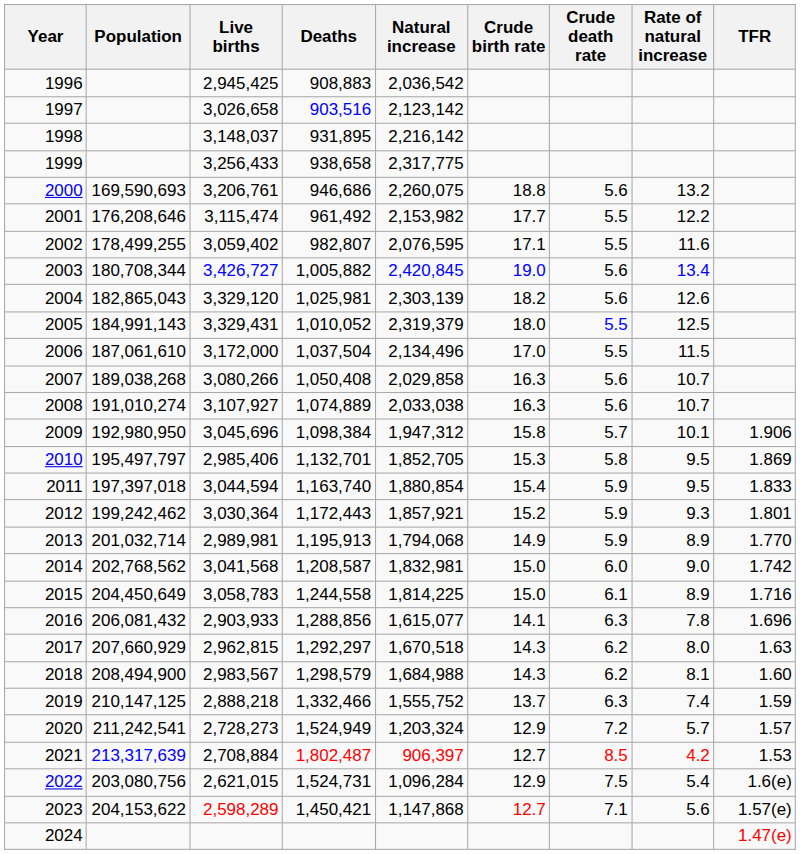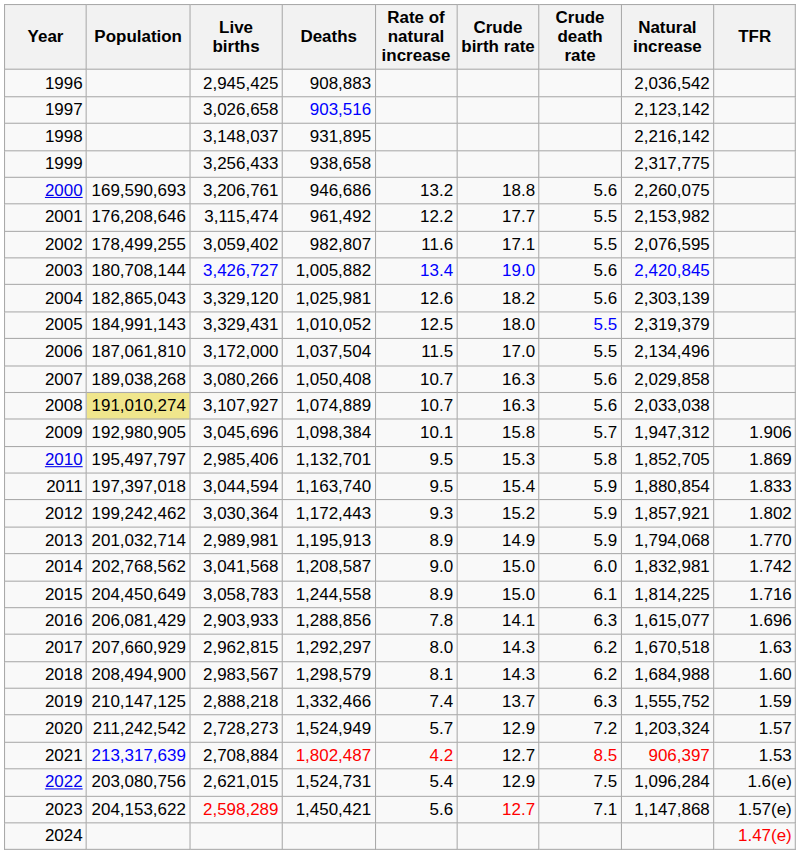 <table class="wikitable sortable" style="text-align: right;">
 <tr>
 <th width="70">Year</th>
 <th width="90">Population</th>
 <th width="80">Live births</th>
 <th width="80">Deaths</th>
-<th width="80">Natural increase</th>
+<th width="70">Rate of natural increase</th>
 <th width="70">Crude birth rate</th>
 <th width="70">Crude death rate</th>
-<th width="70">Rate of natural increase</th>
+<th width="80">Natural increase</th>
 <th width="70">TFR</th>
 </tr>
 <tr>
 <td align="right">1996</td>
 <td align="right"></td>
 <td align="right">2,945,425</td>
 <td align="right">908,883</td>
-<td align="right">2,036,542</td>
 <td align="right"></td>
 <td align="right"></td>
 <td align="right"></td>
+<td align="right">2,036,542</td>
 <td align="right"></td>
 </tr>
 <tr>
 <td align="right">1997</td>
 <td align="right"></td>
 <td align="right">3,026,658</td>
 <td align="right" style="color: blue">903,516</td>
-<td align="right">2,123,142</td>
 <td align="right"></td>
 <td align="right"></td>
 <td align="right"></td>
+<td align="right">2,123,142</td>
 <td align="right"></td>
 </tr>
 <tr>
 <td align="right">1998</td>
 <td align="right"></td>
 <td align="right">3,148,037</td>
 <td align="right">931,895</td>
-<td align="right">2,216,142</td>
 <td align="right"></td>
 <td align="right"></td>
 <td align="right"></td>
+<td align="right">2,216,142</td>
 <td align="right"></td>
 </tr>
 <tr>
 <td align="right">1999</td>
 <td align="right"></td>
 <td align="right">3,256,433</td>
 <td align="right">938,658</td>
-<td align="right">2,317,775</td>
 <td align="right"></td>
 <td align="right"></td>
 <td align="right"></td>
+<td align="right">2,317,775</td>
 <td align="right"></td>
 </tr>
 <tr>
 <td align="right"><a href='#'>2000</a></td>
 <td align="right">169,590,693</td>
 <td align="right">3,206,761</td>
 <td align="right">946,686</td>
-<td align="right">2,260,075</td>
+<td align="right">13.2</td>
 <td align="right">18.8</td>
 <td align="right">5.6</td>
-<td align="right">13.2</td>
+<td align="right">2,260,075</td>
 <td align="right"></td>
 </tr>
 <tr>
 <td align="right">2001</td>
 <td align="right">176,208,646</td>
 <td align="right">3,115,474</td>
 <td align="right">961,492</td>
-<td align="right">2,153,982</td>
+<td align="right">12.2</td>
 <td align="right">17.7</td>
 <td align="right">5.5</td>
-<td align="right">12.2</td>
+<td align="right">2,153,982</td>
 <td align="right"></td>
 </tr>
 <tr>
 <td align="right">2002</td>
 <td align="right">178,499,255</td>
 <td align="right">3,059,402</td>
 <td align="right">982,807</td>
-<td align="right">2,076,595</td>
+<td align="right">11.6</td>
 <td align="right">17.1</td>
 <td align="right">5.5</td>
-<td align="right">11.6</td>
+<td align="right">2,076,595</td>
 <td align="right"></td>
 </tr>
 <tr>
 <td align="right">2003</td>
-<td align="right">180,708,344</td>
+<td align="right">180,708,144</td>
 <td align="right" style="color: blue">3,426,727</td>
 <td align="right">1,005,882</td>
-<td style="color:blue">2,420,845</td>
+<td style="color:blue;">13.4</td>
 <td style="color:blue">19.0</td>
 <td align="right">5.6</td>
-<td style="color:blue;">13.4</td>
+<td style="color:blue">2,420,845</td>
 <td align="right"></td>
 </tr>
 <tr>
 <td align="right">2004</td>
 <td align="right">182,865,043</td>
 <td align="right">3,329,120</td>
 <td align="right">1,025,981</td>
-<td align="right">2,303,139</td>
+<td align="right">12.6</td>
 <td align="right">18.2</td>
 <td align="right">5.6</td>
-<td align="right">12.6</td>
+<td align="right">2,303,139</td>
 <td align="right"></td>
 </tr>
 <tr>
 <td align="right">2005</td>
 <td align="right">184,991,143</td>
 <td align="right">3,329,431</td>
 <td align="right">1,010,052</td>
-<td align="right">2,319,379</td>
+<td align="right">12.5</td>
 <td align="right">18.0</td>
 <td style="color:blue">5.5</td>
-<td align="right">12.5</td>
+<td align="right">2,319,379</td>
 <td align="right"></td>
 </tr>
 <tr>
 <td align="right">2006</td>
-<td align="right">187,061,610</td>
+<td align="right">187,061,810</td>
 <td align="right">3,172,000</td>
 <td align="right">1,037,504</td>
-<td align="right">2,134,496</td>
+<td align="right">11.5</td>
 <td align="right">17.0</td>
 <td align="right">5.5</td>
-<td align="right">11.5</td>
+<td align="right">2,134,496</td>
 <td align="right"></td>
 </tr>
 <tr>
 <td align="right">2007</td>
 <td align="right">189,038,268</td>
 <td align="right">3,080,266</td>
 <td align="right">1,050,408</td>
-<td align="right">2,029,858</td>
+<td align="right">10.7</td>
 <td align="right">16.3</td>
 <td align="right">5.6</td>
-<td align="right">10.7</td>
+<td align="right">2,029,858</td>
 <td align="right"></td>
 </tr>
 <tr>
 <td align="right">2008</td>
-<td align="right">191,010,274</td>
+<td align="right" style="background: khaki;">191,010,274</td>
 <td align="right">3,107,927</td>
 <td align="right">1,074,889</td>
-<td align="right">2,033,038</td>
+<td align="right">10.7</td>
 <td align="right">16.3</td>
 <td align="right">5.6</td>
-<td align="right">10.7</td>
+<td align="right">2,033,038</td>
 <td align="right"></td>
 </tr>
 <tr>
 <td align="right">2009</td>
-<td align="right">192,980,950</td>
+<td align="right">192,980,905</td>
 <td align="right">3,045,696</td>
 <td align="right">1,098,384</td>
-<td align="right">1,947,312</td>
+<td align="right">10.1</td>
 <td align="right">15.8</td>
 <td align="right">5.7</td>
-<td align="right">10.1</td>
+<td align="right">1,947,312</td>
 <td align="right">1.906</td>
 </tr>
 <tr>
 <td align="right"><a href='#'>2010</a></td>
 <td align="right">195,497,797</td>
 <td align="right">2,985,406</td>
 <td align="right">1,132,701</td>
-<td align="right">1,852,705</td>
+<td align="right">9.5</td>
 <td align="right">15.3</td>
 <td align="right">5.8</td>
-<td align="right">9.5</td>
+<td align="right">1,852,705</td>
 <td align="right">1.869</td>
 </tr>
 <tr>
 <td align="right">2011</td>
 <td align="right">197,397,018</td>
 <td align="right">3,044,594</td>
 <td align="right">1,163,740</td>
-<td align="right">1,880,854</td>
+<td align="right">9.5</td>
 <td align="right">15.4</td>
 <td align="right">5.9</td>
-<td align="right">9.5</td>
+<td align="right">1,880,854</td>
 <td align="right">1.833</td>
 </tr>
 <tr>
 <td align="right">2012</td>
 <td align="right">199,242,462</td>
 <td align="right">3,030,364</td>
 <td align="right">1,172,443</td>
-<td align="right">1,857,921</td>
+<td align="right">9.3</td>
 <td align="right">15.2</td>
 <td align="right">5.9</td>
-<td align="right">9.3</td>
-<td align="right">1.801</td>
+<td align="right">1,857,921</td>
+<td align="right">1.802</td>
 </tr>
 <tr>
 <td align="right">2013</td>
 <td align="right">201,032,714</td>
 <td align="right">2,989,981</td>
 <td align="right">1,195,913</td>
-<td align="right">1,794,068</td>
+<td align="right">8.9</td>
 <td align="right">14.9</td>
 <td align="right">5.9</td>
-<td align="right">8.9</td>
+<td align="right">1,794,068</td>
 <td align="right">1.770</td>
 </tr>
 <tr>
 <td align="right">2014</td>
 <td align="right">202,768,562</td>
 <td align="right">3,041,568</td>
 <td align="right">1,208,587</td>
-<td align="right">1,832,981</td>
+<td align="right">9.0</td>
 <td align="right">15.0</td>
 <td align="right">6.0</td>
-<td align="right">9.0</td>
+<td align="right">1,832,981</td>
 <td align="right">1.742</td>
 </tr>
 <tr>
 <td align="right">2015</td>
 <td align="right">204,450,649</td>
 <td align="right">3,058,783</td>
 <td align="right">1,244,558</td>
-<td align="right">1,814,225</td>
+<td align="right">8.9</td>
 <td align="right">15.0</td>
 <td align="right">6.1</td>
-<td align="right">8.9</td>
+<td align="right">1,814,225</td>
 <td align="right">1.716</td>
 </tr>
 <tr>
 <td align="right">2016</td>
-<td align="right">206,081,432</td>
+<td align="right">206,081,429</td>
 <td align="right">2,903,933</td>
 <td align="right">1,288,856</td>
-<td align="right">1,615,077</td>
+<td align="right">7.8</td>
 <td align="right">14.1</td>
 <td align="right">6.3</td>
-<td align="right">7.8</td>
+<td align="right">1,615,077</td>
 <td align="right">1.696</td>
 </tr>
 <tr>
 <td align="right">2017</td>
 <td align="right">207,660,929</td>
 <td align="right">2,962,815</td>
 <td align="right">1,292,297</td>
-<td align="right">1,670,518</td>
+<td align="right">8.0</td>
 <td align="right">14.3</td>
 <td align="right">6.2</td>
-<td align="right">8.0</td>
+<td align="right">1,670,518</td>
 <td align="right">1.63</td>
 </tr>
 <tr>
 <td align="right">2018</td>
 <td align="right">208,494,900</td>
 <td align="right">2,983,567</td>
 <td align="right">1,298,579</td>
-<td align="right">1,684,988</td>
+<td align="right">8.1</td>
 <td align="right">14.3</td>
 <td align="right">6.2</td>
-<td align="right">8.1</td>
+<td align="right">1,684,988</td>
 <td align="right">1.60</td>
 </tr>
 <tr>
 <td align="right">2019</td>
 <td align="right">210,147,125</td>
 <td align="right">2,888,218</td>
 <td align="right">1,332,466</td>
-<td align="right">1,555,752</td>
+<td align="right">7.4</td>
 <td align="right">13.7</td>
 <td align="right">6.3</td>
-<td align="right">7.4</td>
+<td align="right">1,555,752</td>
 <td align="right">1.59</td>
 </tr>
 <tr>
 <td align="right">2020</td>
-<td align="right">211,242,541</td>
+<td align="right">211,242,542</td>
 <td align="right">2,728,273</td>
 <td align="right">1,524,949</td>
-<td align="right">1,203,324</td>
+<td align="right">5.7</td>
 <td align="right">12.9</td>
 <td align="right">7.2</td>
-<td align="right">5.7</td>
+<td align="right">1,203,324</td>
 <td align="right">1.57</td>
 </tr>
 <tr>
 <td>2021</td>
 <td style="color: blue">213,317,639</td>
 <td>2,708,884</td>
 <td style="color: red">1,802,487</td>
-<td style="color: red">906,397</td>
+<td style="color: red">4.2</td>
 <td>12.7</td>
 <td style="color: red">8.5</td>
-<td style="color: red">4.2</td>
+<td style="color: red">906,397</td>
 <td>1.53</td>
 </tr>
 <tr>
 <td><a href='#'>2022</a></td>
 <td>203,080,756</td>
 <td>2,621,015</td>
 <td>1,524,731</td>
-<td>1,096,284</td>
+<td align="right">5.4</td>
 <td align="right">12.9</td>
 <td align="right">7.5</td>
-<td align="right">5.4</td>
+<td>1,096,284</td>
 <td align="right">1.6(e)</td>
 </tr>
 <tr>
 <td>2023</td>
 <td>204,153,622</td>
 <td style="color: red">2,598,289</td>
 <td>1,450,421</td>
-<td>1,147,868</td>
+<td align="right">5.6</td>
 <td style="color: red">12.7</td>
 <td align="right">7.1</td>
-<td align="right">5.6</td>
+<td>1,147,868</td>
 <td>1.57(e)</td>
 </tr>
 <tr>
 <td>2024</td>
 <td></td>
 <td></td>
 <td></td>
 <td></td>
 <td></td>
 <td></td>
 <td></td>
 <td align="right" style="color: red">1.47(e)</td>
 </tr>
 </table>
